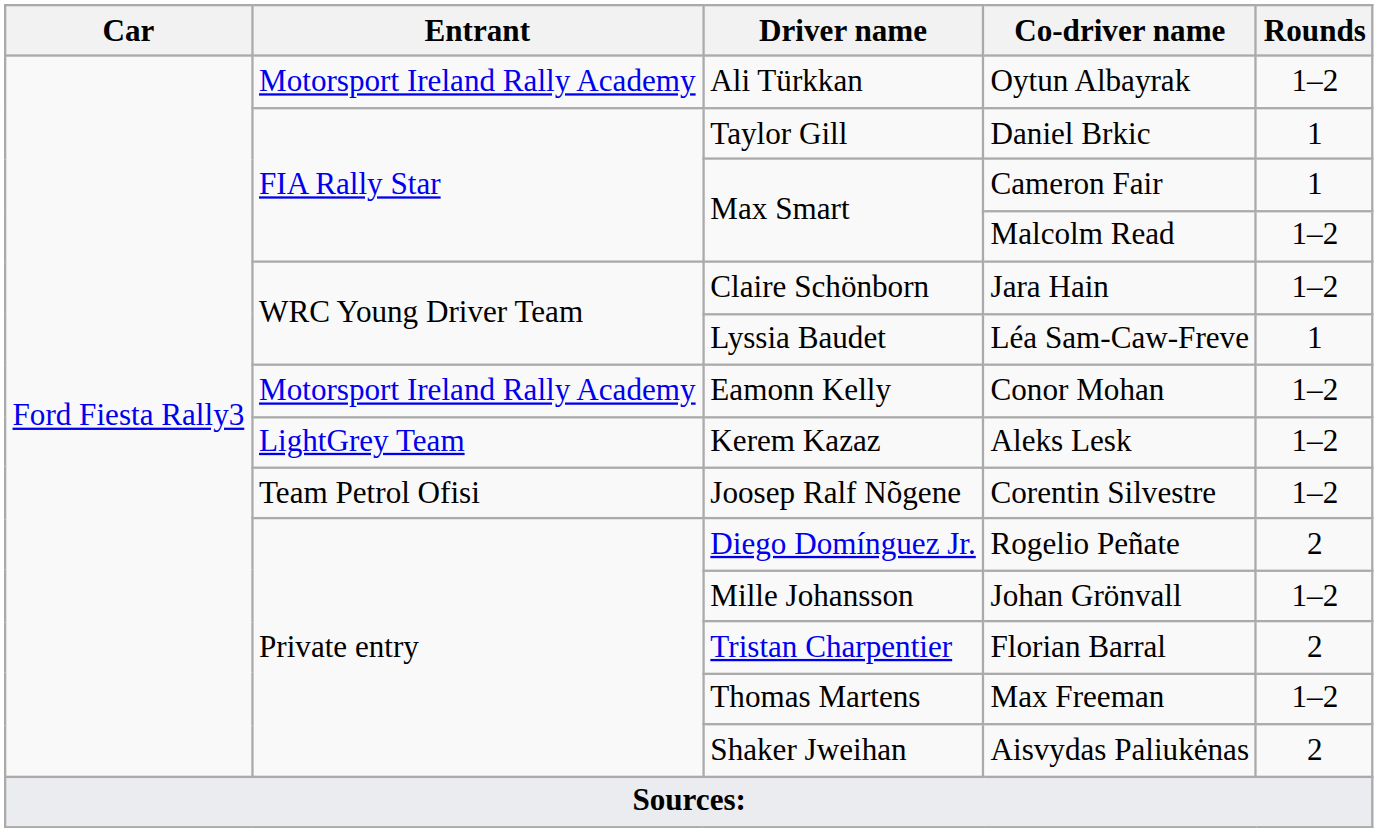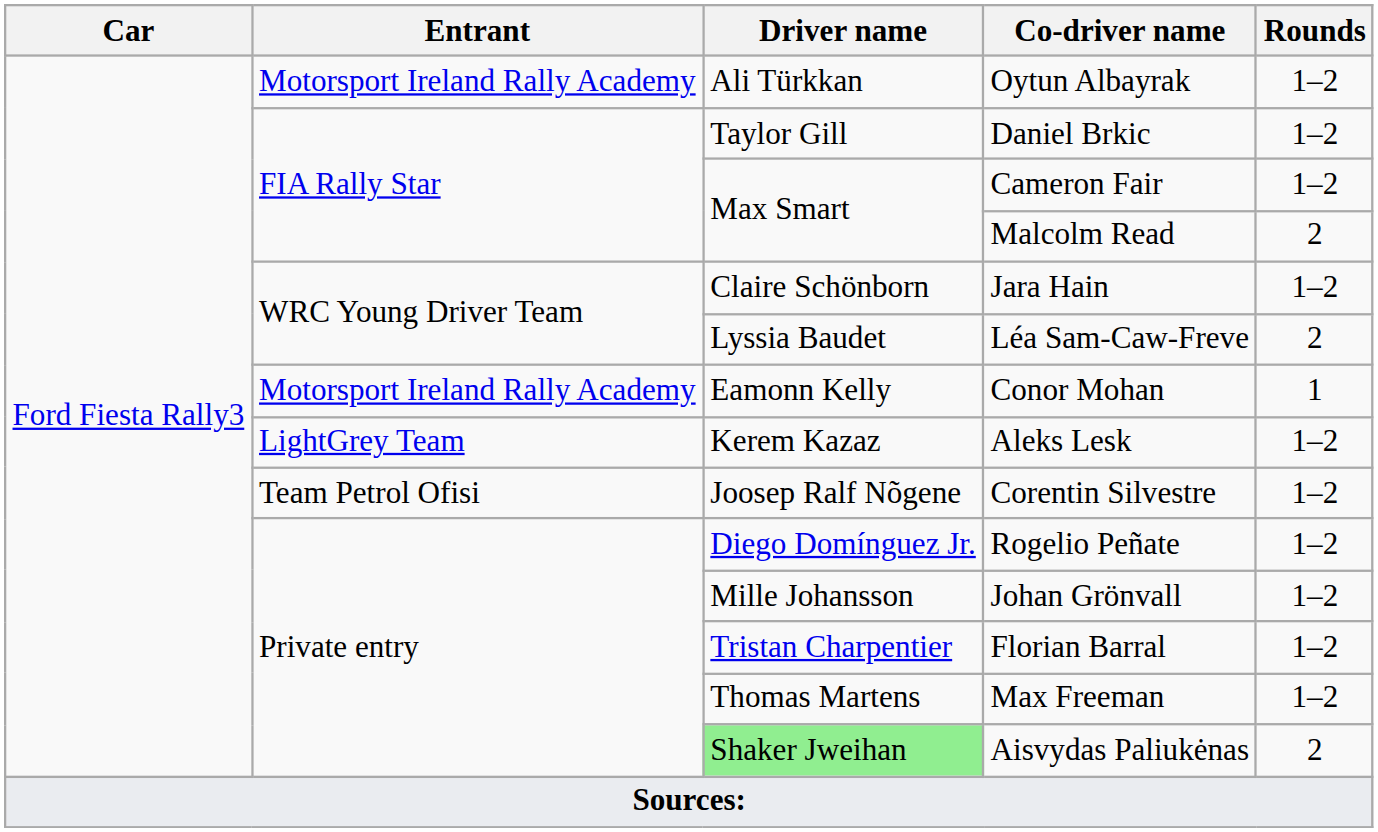 <table class="wikitable" style="font-size: 85%;">
 <tr>
 <th>Car</th>
 <th>Entrant</th>
 <th>Driver name</th>
 <th>Co-driver name</th>
 <th>Rounds</th>
 </tr>
 <tr>
 <td rowspan="14"><a href='#'>Ford Fiesta Rally3</a></td>
 <td> <a href='#'>Motorsport Ireland Rally Academy</a></td>
 <td> Ali Türkkan</td>
 <td> Oytun Albayrak</td>
 <td align="center">1–2</td>
 </tr>
 <tr>
 <td rowspan="3"> <a href='#'>FIA Rally Star</a></td>
 <td> Taylor Gill</td>
 <td> Daniel Brkic</td>
-<td align="center">1</td>
+<td align="center">1–2</td>
 </tr>
 <tr>
 <td rowspan="2"> Max Smart</td>
 <td> Cameron Fair</td>
-<td align="center">1</td>
+<td align="center">1–2</td>
 </tr>
 <tr>
 <td> Malcolm Read</td>
-<td align="center">1–2</td>
+<td align="center">2</td>
 </tr>
 <tr>
 <td rowspan="2"> WRC Young Driver Team</td>
 <td> Claire Schönborn</td>
 <td> Jara Hain</td>
 <td align="center">1–2</td>
 </tr>
 <tr>
 <td> Lyssia Baudet</td>
 <td> Léa Sam-Caw-Freve</td>
-<td align="center">1</td>
+<td align="center">2</td>
 </tr>
 <tr>
 <td> <a href='#'>Motorsport Ireland Rally Academy</a></td>
 <td> Eamonn Kelly</td>
 <td> Conor Mohan</td>
-<td align="center">1–2</td>
+<td align="center">1</td>
 </tr>
 <tr>
 <td> <a href='#'>LightGrey Team</a></td>
 <td> Kerem Kazaz</td>
 <td> Aleks Lesk</td>
 <td align="center">1–2</td>
 </tr>
 <tr>
 <td> Team Petrol Ofisi</td>
 <td> Joosep Ralf Nõgene</td>
 <td> Corentin Silvestre</td>
 <td align="center">1–2</td>
 </tr>
 <tr>
 <td rowspan="5">Private entry</td>
 <td> <a href='#'>Diego Domínguez Jr.</a></td>
 <td> Rogelio Peñate</td>
-<td align="center">2</td>
+<td align="center">1–2</td>
 </tr>
 <tr>
 <td> Mille Johansson</td>
 <td> Johan Grönvall</td>
 <td align="center">1–2</td>
 </tr>
 <tr>
 <td> <a href='#'>Tristan Charpentier</a></td>
 <td> Florian Barral</td>
-<td align="center">2</td>
+<td align="center">1–2</td>
 </tr>
 <tr>
 <td> Thomas Martens</td>
 <td> Max Freeman</td>
 <td align="center">1–2</td>
 </tr>
 <tr>
-<td> Shaker Jweihan</td>
+<td style="background: lightgreen;"> Shaker Jweihan</td>
 <td> Aisvydas Paliukėnas</td>
 <td align="center">2</td>
 </tr>
 <tr>
 <td colspan="7" style="background-color:#EAECF0;text-align:center"><strong>Sources:</strong></td>
 </tr>
 </table>
